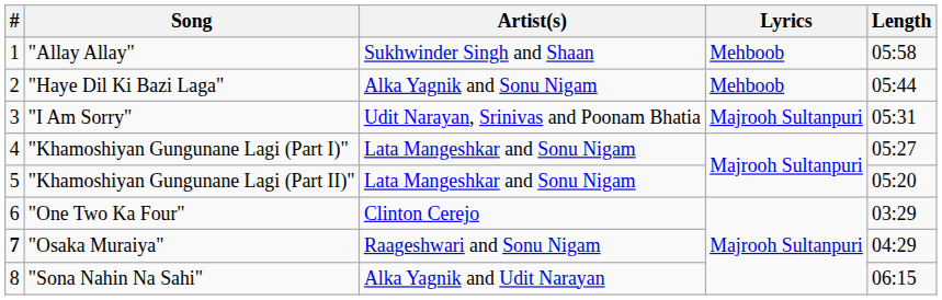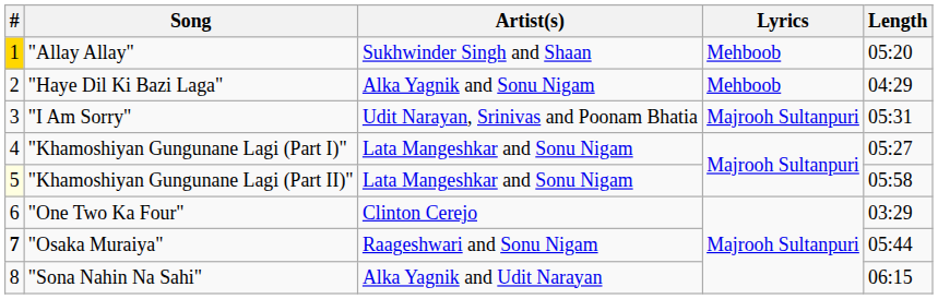 <table class="wikitable tracklist" style="font-size:95%;">
 <tr>
 <th>#</th>
 <th>Song</th>
 <th>Artist(s)</th>
 <th>Lyrics</th>
 <th>Length</th>
 </tr>
 <tr>
-<td>1</td>
+<td style="background: gold;">1</td>
 <td>"Allay Allay"</td>
 <td><a href='#'>Sukhwinder Singh</a> and <a href='#'>Shaan</a></td>
 <td><a href='#'>Mehboob</a></td>
-<td>05:58</td>
+<td>05:20</td>
 </tr>
 <tr>
 <td>2</td>
 <td>"Haye Dil Ki Bazi Laga"</td>
 <td><a href='#'>Alka Yagnik</a> and <a href='#'>Sonu Nigam</a></td>
 <td><a href='#'>Mehboob</a></td>
-<td>05:44</td>
+<td>04:29</td>
 </tr>
 <tr>
 <td>3</td>
 <td>"I Am Sorry"</td>
 <td><a href='#'>Udit Narayan</a>, <a href='#'>Srinivas</a> and Poonam Bhatia</td>
 <td><a href='#'>Majrooh Sultanpuri</a></td>
 <td>05:31</td>
 </tr>
 <tr>
 <td>4</td>
 <td>"Khamoshiyan Gungunane Lagi (Part I)"</td>
 <td><a href='#'>Lata Mangeshkar</a> and <a href='#'>Sonu Nigam</a></td>
 <td rowspan=2><a href='#'>Majrooh Sultanpuri</a></td>
 <td>05:27</td>
 </tr>
 <tr>
-<td>5</td>
+<td style="background: lightyellow;">5</td>
 <td>"Khamoshiyan Gungunane Lagi (Part II)"</td>
 <td><a href='#'>Lata Mangeshkar</a> and <a href='#'>Sonu Nigam</a></td>
-<td>05:20</td>
+<td>05:58</td>
 </tr>
 <tr>
 <td>6</td>
 <td>"One Two Ka Four"</td>
 <td><a href='#'>Clinton Cerejo</a></td>
 <td rowspan=3><a href='#'>Majrooh Sultanpuri</a></td>
 <td>03:29</td>
 </tr>
 <tr>
 <td><strong>7</strong></td>
 <td>"Osaka Muraiya"</td>
 <td><a href='#'>Raageshwari</a> and <a href='#'>Sonu Nigam</a></td>
-<td>04:29</td>
+<td>05:44</td>
 </tr>
 <tr>
 <td>8</td>
 <td>"Sona Nahin Na Sahi"</td>
 <td><a href='#'>Alka Yagnik</a> and <a href='#'>Udit Narayan</a></td>
 <td>06:15</td>
 </tr>
 </table>
